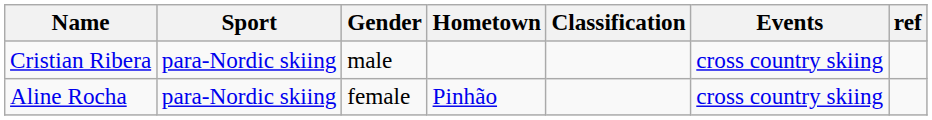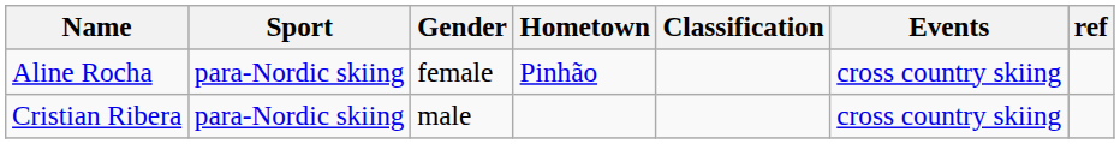 <table class="wikitable">
 <tr>
 <th>Name</th>
 <th>Sport</th>
 <th>Gender</th>
 <th>Hometown</th>
 <th>Classification</th>
 <th>Events</th>
 <th>ref</th>
 </tr>
 <tr>
+<td><a href='#'>Aline Rocha</a></td>
+<td><a href='#'>para-Nordic skiing</a></td>
+<td>female</td>
+<td><a href='#'>Pinhão</a></td>
+<td></td>
+<td><a href='#'>cross country skiing</a></td>
+<td></td>
+</tr>
+<tr>
 <td><a href='#'>Cristian Ribera</a></td>
 <td><a href='#'>para-Nordic skiing</a></td>
 <td>male</td>
 <td></td>
 <td></td>
 <td><a href='#'>cross country skiing</a></td>
 <td></td>
 </tr>
-<tr>
-<td><a href='#'>Aline Rocha</a></td>
-<td><a href='#'>para-Nordic skiing</a></td>
-<td>female</td>
-<td><a href='#'>Pinhão</a></td>
-<td></td>
-<td><a href='#'>cross country skiing</a></td>
-<td></td>
-</tr>
 </table>
